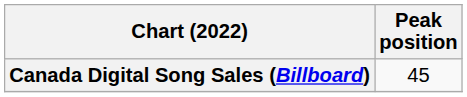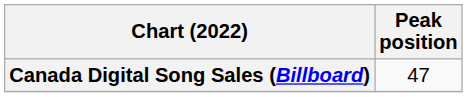 <table class="wikitable sortable plainrowheaders" style="text-align:center">
 <tr>
 <th>Chart (2022)</th>
 <th>Peak<br>position</th>
 </tr>
 <tr>
 <th scope="row">Canada Digital Song Sales (<a href='#'><em>Billboard</em></a>)</th>
-<td>45</td>
+<td>47</td>
 </tr>
 <tr>
 </tr>
 </table>
